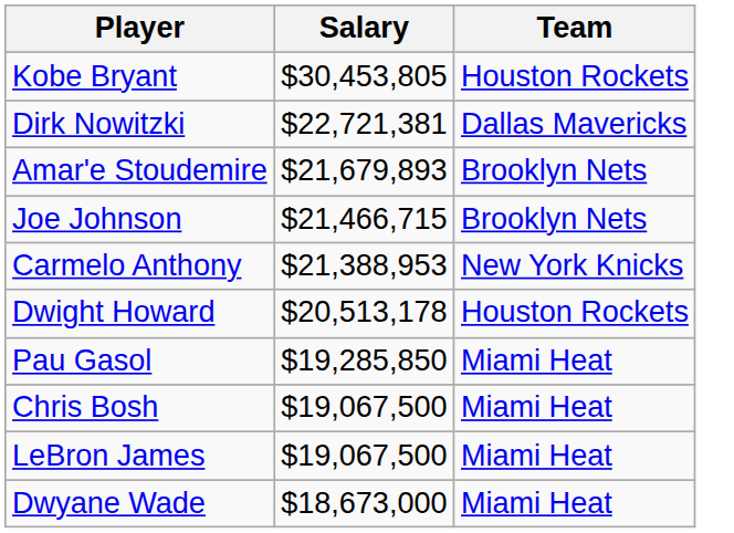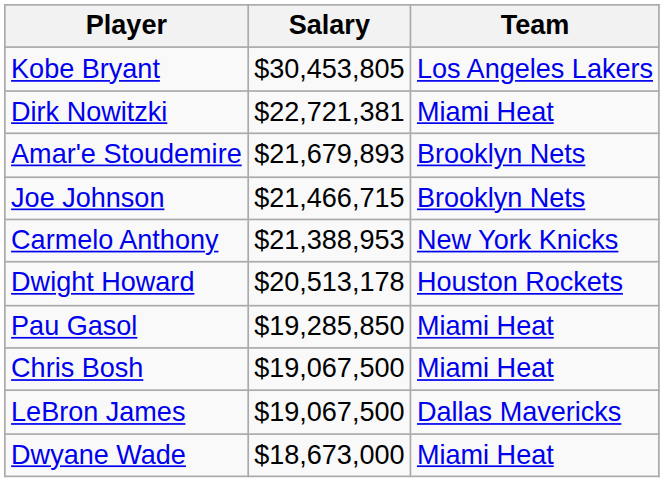 <table class="wikitable">
 <tr>
 <th>Player</th>
 <th>Salary</th>
 <th>Team</th>
 </tr>
 <tr>
 <td><a href='#'>Kobe Bryant</a></td>
 <td>$30,453,805</td>
-<td><a href='#'>Houston Rockets</a></td>
+<td><a href='#'>Los Angeles Lakers</a></td>
 </tr>
 <tr>
 <td><a href='#'>Dirk Nowitzki</a></td>
 <td>$22,721,381</td>
-<td><a href='#'>Dallas Mavericks</a></td>
+<td><a href='#'>Miami Heat</a></td>
 </tr>
 <tr>
 <td><a href='#'>Amar'e Stoudemire</a></td>
 <td>$21,679,893</td>
 <td><a href='#'>Brooklyn Nets</a></td>
 </tr>
 <tr>
 <td><a href='#'>Joe Johnson</a></td>
 <td>$21,466,715</td>
 <td><a href='#'>Brooklyn Nets</a></td>
 </tr>
 <tr>
 <td><a href='#'>Carmelo Anthony</a></td>
 <td>$21,388,953</td>
 <td><a href='#'>New York Knicks</a></td>
 </tr>
 <tr>
 <td><a href='#'>Dwight Howard</a></td>
 <td>$20,513,178</td>
 <td><a href='#'>Houston Rockets</a></td>
 </tr>
 <tr>
 <td><a href='#'>Pau Gasol</a></td>
 <td>$19,285,850</td>
 <td><a href='#'>Miami Heat</a></td>
 </tr>
 <tr>
 <td><a href='#'>Chris Bosh</a></td>
 <td>$19,067,500</td>
 <td><a href='#'>Miami Heat</a></td>
 </tr>
 <tr>
 <td><a href='#'>LeBron James</a></td>
 <td>$19,067,500</td>
-<td><a href='#'>Miami Heat</a></td>
+<td><a href='#'>Dallas Mavericks</a></td>
 </tr>
 <tr>
 <td><a href='#'>Dwyane Wade</a></td>
 <td>$18,673,000</td>
 <td><a href='#'>Miami Heat</a></td>
 </tr>
 </table>
